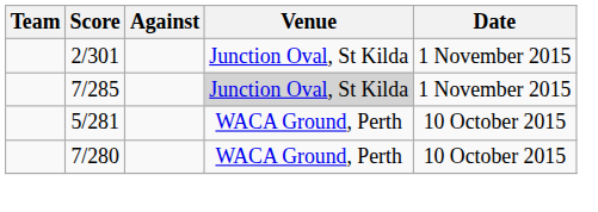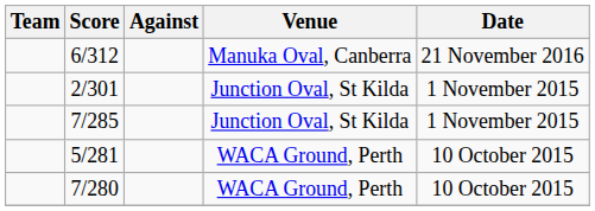 <table class="wikitable sortable" style="text-align:center">
 <tr>
 <th class="unsortable">Team</th>
 <th>Score</th>
 <th>Against</th>
 <th>Venue</th>
 <th>Date</th>
+</tr>
+<tr>
+<td style="text-align:left;"></td>
+<td>6/312</td>
+<td style="text-align:left;"></td>
+<td><a href='#'>Manuka Oval</a>, Canberra</td>
+<td>21 November 2016</td>
 </tr>
 <tr>
 <td style="text-align:left;"></td>
 <td>2/301</td>
 <td style="text-align:left;"></td>
 <td><a href='#'>Junction Oval</a>, St Kilda</td>
 <td>1 November 2015</td>
 </tr>
 <tr>
 <td style="text-align:left;"></td>
 <td>7/285</td>
 <td style="text-align:left;"></td>
-<td style="background: lightgrey;"><a href='#'>Junction Oval</a>, St Kilda</td>
+<td><a href='#'>Junction Oval</a>, St Kilda</td>
 <td>1 November 2015</td>
 </tr>
 <tr>
 <td style="text-align:left;"></td>
 <td>5/281</td>
 <td style="text-align:left;"></td>
 <td><a href='#'>WACA Ground</a>, Perth</td>
 <td>10 October 2015</td>
 </tr>
 <tr>
 <td style="text-align:left;"></td>
 <td>7/280</td>
 <td style="text-align:left;"></td>
 <td><a href='#'>WACA Ground</a>, Perth</td>
 <td>10 October 2015</td>
 </tr>
 <tr>
 </tr>
 </table>
